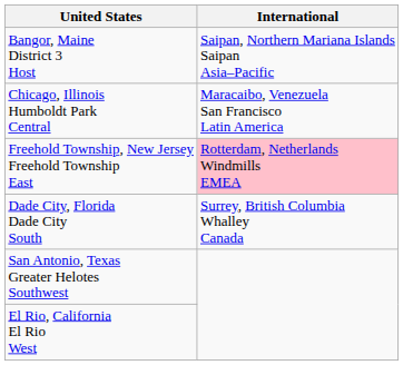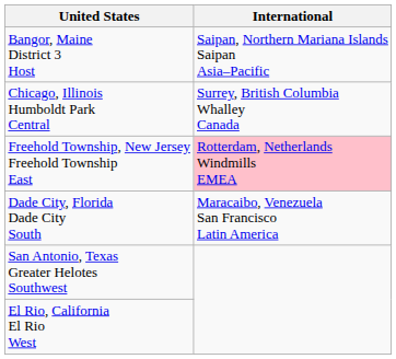 <table class="wikitable">
 <tr>
 <th>United States</th>
 <th>International</th>
 </tr>
 <tr>
 <td> <a href='#'>Bangor</a>, <a href='#'>Maine</a><br>District 3<br><a href='#'>Host</a></td>
 <td> <a href='#'>Saipan</a>, <a href='#'>Northern Mariana Islands</a><br>Saipan<br><a href='#'>Asia–Pacific</a></td>
 </tr>
 <tr>
 <td> <a href='#'>Chicago</a>, <a href='#'>Illinois</a><br>Humboldt Park<br><a href='#'>Central</a></td>
-<td> <a href='#'>Maracaibo</a>, <a href='#'>Venezuela</a><br>San Francisco<br><a href='#'>Latin America</a></td>
+<td> <a href='#'>Surrey</a>, <a href='#'>British Columbia</a><br>Whalley<br><a href='#'>Canada</a></td>
 </tr>
 <tr>
 <td> <a href='#'>Freehold Township</a>, <a href='#'>New Jersey</a><br>Freehold Township<br><a href='#'>East</a></td>
 <td style="background: pink;"> <a href='#'>Rotterdam</a>, <a href='#'>Netherlands</a><br>Windmills<br><a href='#'>EMEA</a></td>
 </tr>
 <tr>
 <td> <a href='#'>Dade City</a>, <a href='#'>Florida</a><br>Dade City<br><a href='#'>South</a></td>
-<td> <a href='#'>Surrey</a>, <a href='#'>British Columbia</a><br>Whalley<br><a href='#'>Canada</a></td>
+<td> <a href='#'>Maracaibo</a>, <a href='#'>Venezuela</a><br>San Francisco<br><a href='#'>Latin America</a></td>
 </tr>
 <tr>
 <td> <a href='#'>San Antonio</a>, <a href='#'>Texas</a><br>Greater Helotes<br><a href='#'>Southwest</a></td>
 <td rowspan=2></td>
 </tr>
 <tr>
 <td> <a href='#'>El Rio</a>, <a href='#'>California</a><br>El Rio<br><a href='#'>West</a></td>
 </tr>
 </table>
